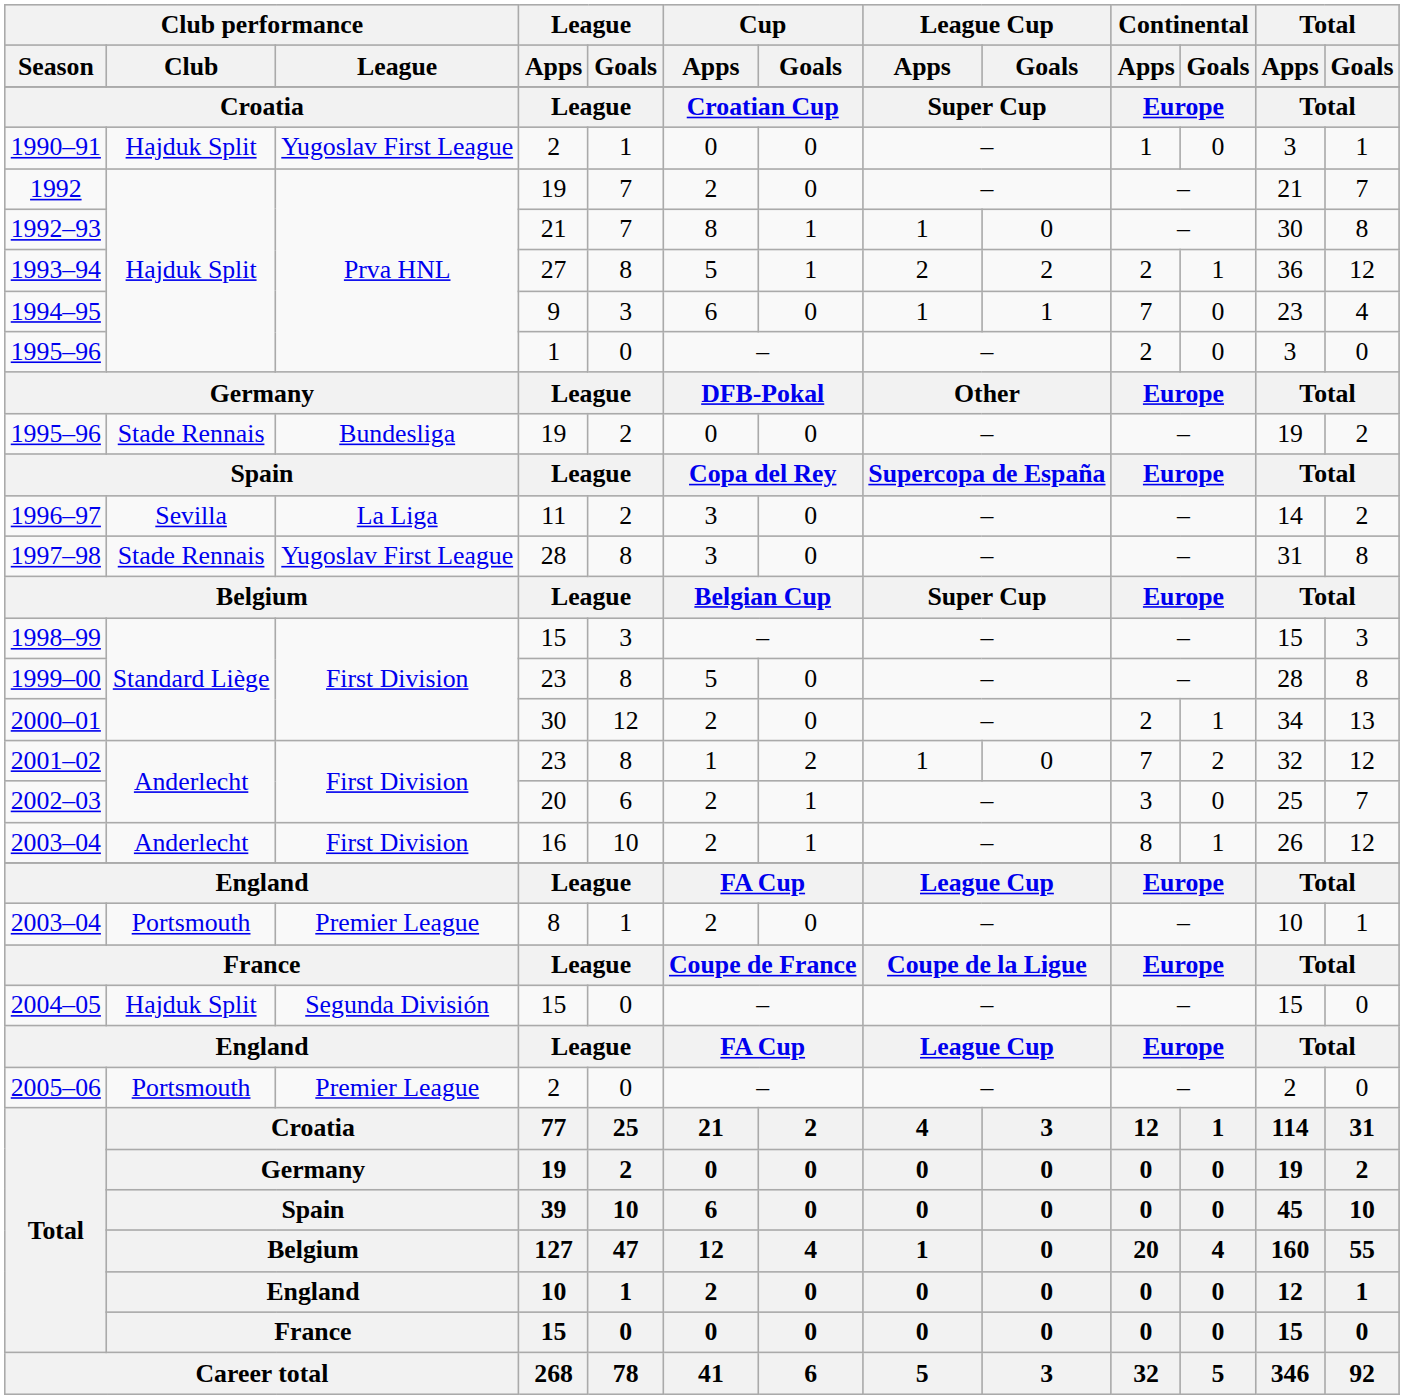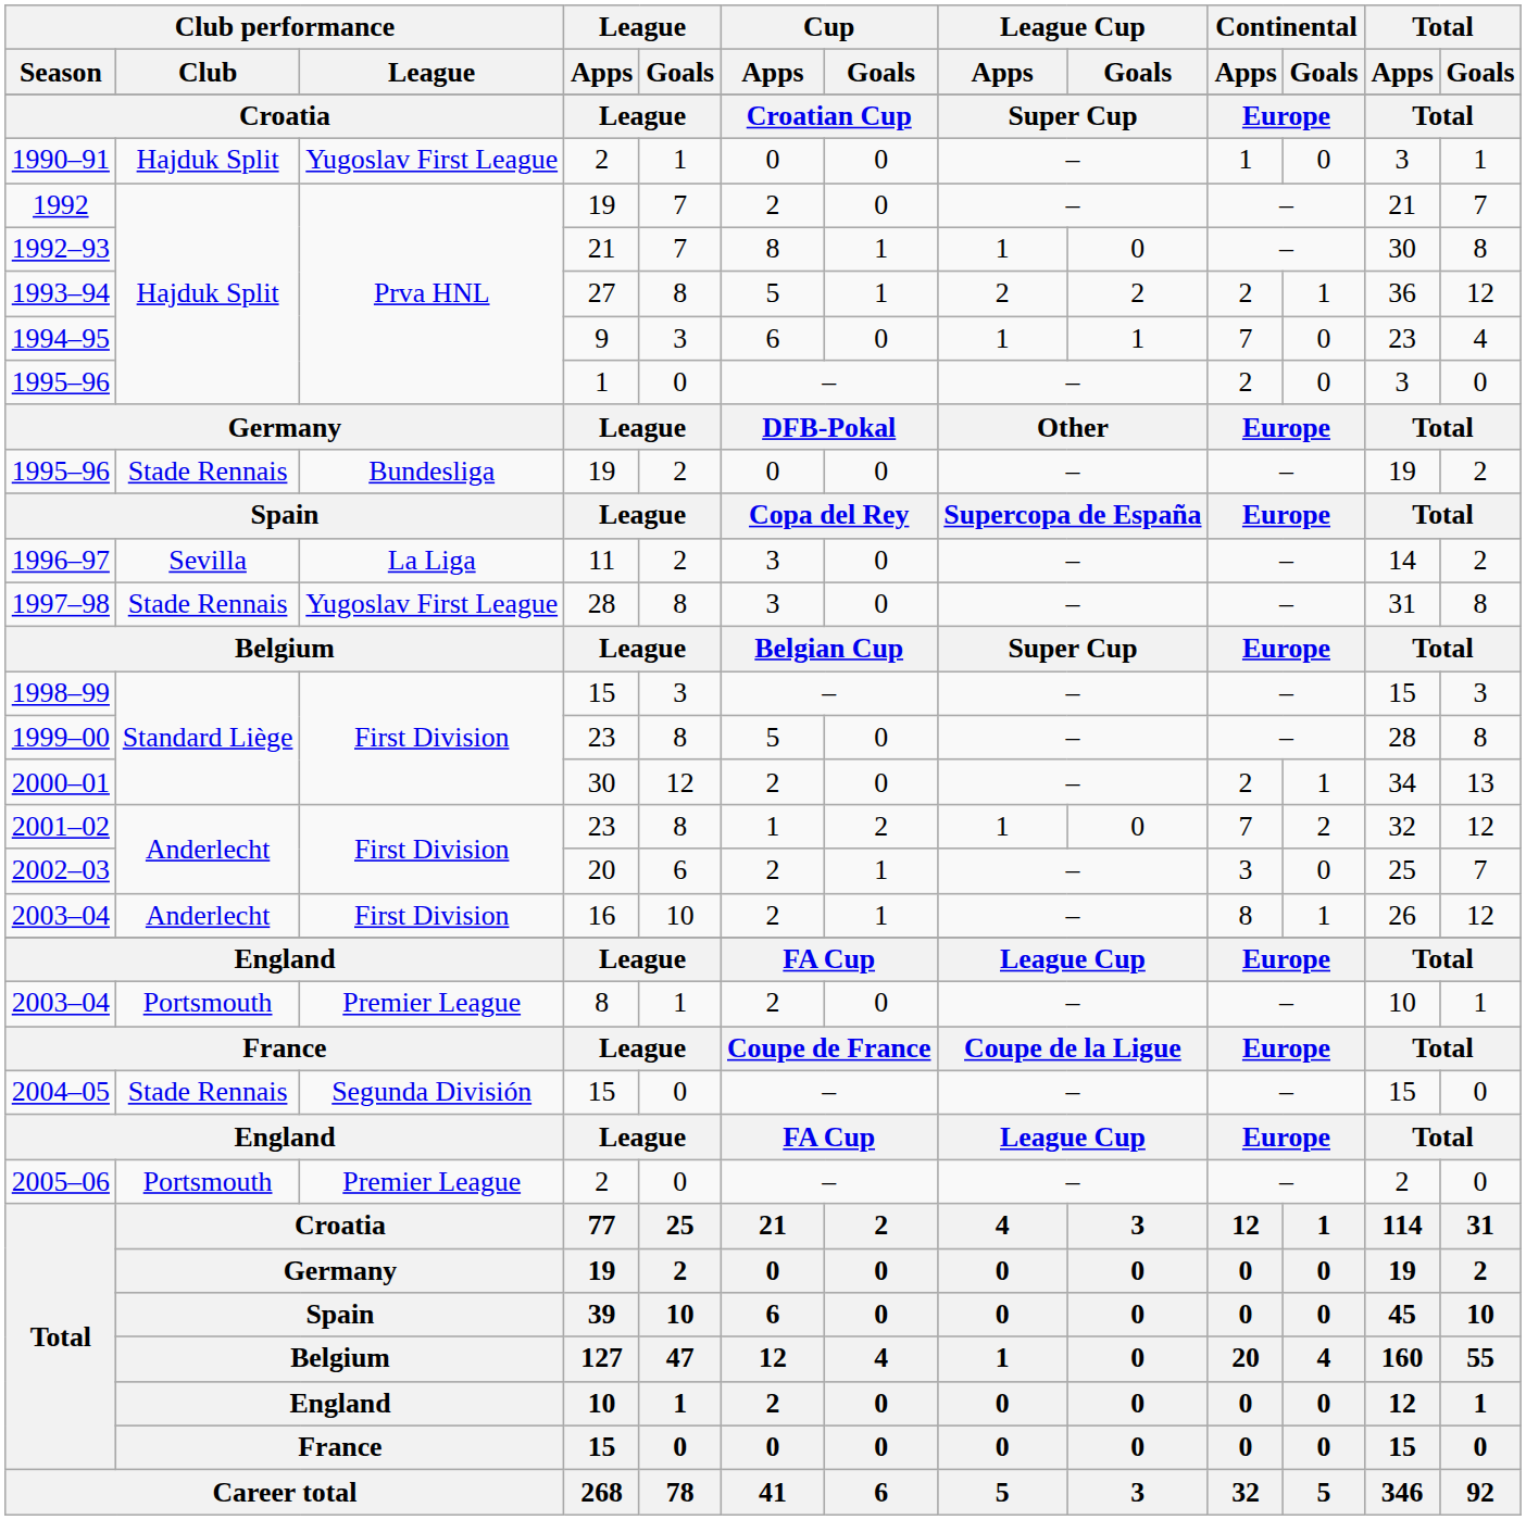 <table class="wikitable" style="text-align:center">
 <tr>
 <th colspan=3>Club performance</th>
 <th colspan=2>League</th>
 <th colspan=2>Cup</th>
 <th colspan=2>League Cup</th>
 <th colspan=2>Continental</th>
 <th colspan=2>Total</th>
 </tr>
 <tr>
 <th>Season</th>
 <th>Club</th>
 <th>League</th>
 <th>Apps</th>
 <th>Goals</th>
 <th>Apps</th>
 <th>Goals</th>
 <th>Apps</th>
 <th>Goals</th>
 <th>Apps</th>
 <th>Goals</th>
 <th>Apps</th>
 <th>Goals</th>
 </tr>
 <tr>
 </tr>
 <tr>
 <th colspan=3>Croatia</th>
 <th colspan=2>League</th>
 <th colspan=2><a href='#'>Croatian Cup</a></th>
 <th colspan=2>Super Cup</th>
 <th colspan=2><a href='#'>Europe</a></th>
 <th colspan=2>Total</th>
 </tr>
 <tr>
 <td><a href='#'>1990–91</a></td>
 <td><a href='#'>Hajduk Split</a></td>
 <td><a href='#'>Yugoslav First League</a></td>
 <td>2</td>
 <td>1</td>
 <td>0</td>
 <td>0</td>
 <td colspan="2">–</td>
 <td>1</td>
 <td>0</td>
 <td>3</td>
 <td>1</td>
 </tr>
 <tr>
 <td><a href='#'>1992</a></td>
 <td rowspan="5"><a href='#'>Hajduk Split</a></td>
 <td rowspan="5"><a href='#'>Prva HNL</a></td>
 <td>19</td>
 <td>7</td>
 <td>2</td>
 <td>0</td>
 <td colspan="2">–</td>
 <td colspan="2">–</td>
 <td>21</td>
 <td>7</td>
 </tr>
 <tr>
 <td><a href='#'>1992–93</a></td>
 <td>21</td>
 <td>7</td>
 <td>8</td>
 <td>1</td>
 <td>1</td>
 <td>0</td>
 <td colspan="2">–</td>
 <td>30</td>
 <td>8</td>
 </tr>
 <tr>
 <td><a href='#'>1993–94</a></td>
 <td>27</td>
 <td>8</td>
 <td>5</td>
 <td>1</td>
 <td>2</td>
 <td>2</td>
 <td>2</td>
 <td>1</td>
 <td>36</td>
 <td>12</td>
 </tr>
 <tr>
 <td><a href='#'>1994–95</a></td>
 <td>9</td>
 <td>3</td>
 <td>6</td>
 <td>0</td>
 <td>1</td>
 <td>1</td>
 <td>7</td>
 <td>0</td>
 <td>23</td>
 <td>4</td>
 </tr>
 <tr>
 <td><a href='#'>1995–96</a></td>
 <td>1</td>
 <td>0</td>
 <td colspan="2">–</td>
 <td colspan="2">–</td>
 <td>2</td>
 <td>0</td>
 <td>3</td>
 <td>0</td>
 </tr>
 <tr>
 <th colspan=3>Germany</th>
 <th colspan=2>League</th>
 <th colspan=2><a href='#'>DFB-Pokal</a></th>
 <th colspan=2>Other</th>
 <th colspan=2><a href='#'>Europe</a></th>
 <th colspan=2>Total</th>
 </tr>
 <tr>
 <td><a href='#'>1995–96</a></td>
 <td><a href='#'>Stade Rennais</a></td>
 <td><a href='#'>Bundesliga</a></td>
 <td>19</td>
 <td>2</td>
 <td>0</td>
 <td>0</td>
 <td colspan="2">–</td>
 <td colspan="2">–</td>
 <td>19</td>
 <td>2</td>
 </tr>
 <tr>
 <th colspan=3>Spain</th>
 <th colspan=2>League</th>
 <th colspan=2><a href='#'>Copa del Rey</a></th>
 <th colspan=2><a href='#'>Supercopa de España</a></th>
 <th colspan=2><a href='#'>Europe</a></th>
 <th colspan=2>Total</th>
 </tr>
 <tr>
 <td><a href='#'>1996–97</a></td>
 <td><a href='#'>Sevilla</a></td>
 <td><a href='#'>La Liga</a></td>
 <td>11</td>
 <td>2</td>
 <td>3</td>
 <td>0</td>
 <td colspan="2">–</td>
 <td colspan="2">–</td>
 <td>14</td>
 <td>2</td>
 </tr>
 <tr>
 <td><a href='#'>1997–98</a></td>
 <td><a href='#'>Stade Rennais</a></td>
 <td><a href='#'>Yugoslav First League</a></td>
 <td>28</td>
 <td>8</td>
 <td>3</td>
 <td>0</td>
 <td colspan="2">–</td>
 <td colspan="2">–</td>
 <td>31</td>
 <td>8</td>
 </tr>
 <tr>
 <th colspan=3>Belgium</th>
 <th colspan=2>League</th>
 <th colspan=2><a href='#'>Belgian Cup</a></th>
 <th colspan=2>Super Cup</th>
 <th colspan=2><a href='#'>Europe</a></th>
 <th colspan=2>Total</th>
 </tr>
 <tr>
 <td><a href='#'>1998–99</a></td>
 <td rowspan="3"><a href='#'>Standard Liège</a></td>
 <td rowspan="3"><a href='#'>First Division</a></td>
 <td>15</td>
 <td>3</td>
 <td colspan="2">–</td>
 <td colspan="2">–</td>
 <td colspan="2">–</td>
 <td>15</td>
 <td>3</td>
 </tr>
 <tr>
 <td><a href='#'>1999–00</a></td>
 <td>23</td>
 <td>8</td>
 <td>5</td>
 <td>0</td>
 <td colspan="2">–</td>
 <td colspan="2">–</td>
 <td>28</td>
 <td>8</td>
 </tr>
 <tr>
 <td><a href='#'>2000–01</a></td>
 <td>30</td>
 <td>12</td>
 <td>2</td>
 <td>0</td>
 <td colspan="2">–</td>
 <td>2</td>
 <td>1</td>
 <td>34</td>
 <td>13</td>
 </tr>
 <tr>
 <td><a href='#'>2001–02</a></td>
 <td rowspan="2"><a href='#'>Anderlecht</a></td>
 <td rowspan="2"><a href='#'>First Division</a></td>
 <td>23</td>
 <td>8</td>
 <td>1</td>
 <td>2</td>
 <td>1</td>
 <td>0</td>
 <td>7</td>
 <td>2</td>
 <td>32</td>
 <td>12</td>
 </tr>
 <tr>
 <td><a href='#'>2002–03</a></td>
 <td>20</td>
 <td>6</td>
 <td>2</td>
 <td>1</td>
 <td colspan="2">–</td>
 <td>3</td>
 <td>0</td>
 <td>25</td>
 <td>7</td>
 </tr>
 <tr>
 <td><a href='#'>2003–04</a></td>
 <td><a href='#'>Anderlecht</a></td>
 <td><a href='#'>First Division</a></td>
 <td>16</td>
 <td>10</td>
 <td>2</td>
 <td>1</td>
 <td colspan="2">–</td>
 <td>8</td>
 <td>1</td>
 <td>26</td>
 <td>12</td>
 </tr>
 <tr>
 </tr>
 <tr>
 <th colspan=3>England</th>
 <th colspan=2>League</th>
 <th colspan=2><a href='#'>FA Cup</a></th>
 <th colspan=2><a href='#'>League Cup</a></th>
 <th colspan=2><a href='#'>Europe</a></th>
 <th colspan=2>Total</th>
 </tr>
 <tr>
 <td><a href='#'>2003–04</a></td>
 <td><a href='#'>Portsmouth</a></td>
 <td><a href='#'>Premier League</a></td>
 <td>8</td>
 <td>1</td>
 <td>2</td>
 <td>0</td>
 <td colspan="2">–</td>
 <td colspan="2">–</td>
 <td>10</td>
 <td>1</td>
 </tr>
 <tr>
 <th colspan=3>France</th>
 <th colspan=2>League</th>
 <th colspan=2><a href='#'>Coupe de France</a></th>
 <th colspan=2><a href='#'>Coupe de la Ligue</a></th>
 <th colspan=2><a href='#'>Europe</a></th>
 <th colspan=2>Total</th>
 </tr>
 <tr>
 <td><a href='#'>2004–05</a></td>
-<td><a href='#'>Hajduk Split</a></td>
+<td><a href='#'>Stade Rennais</a></td>
 <td><a href='#'>Segunda División</a></td>
 <td>15</td>
 <td>0</td>
 <td colspan="2">–</td>
 <td colspan="2">–</td>
 <td colspan="2">–</td>
 <td>15</td>
 <td>0</td>
 </tr>
 <tr>
 <th colspan=3>England</th>
 <th colspan=2>League</th>
 <th colspan=2><a href='#'>FA Cup</a></th>
 <th colspan=2><a href='#'>League Cup</a></th>
 <th colspan=2><a href='#'>Europe</a></th>
 <th colspan=2>Total</th>
 </tr>
 <tr>
 <td><a href='#'>2005–06</a></td>
 <td><a href='#'>Portsmouth</a></td>
 <td><a href='#'>Premier League</a></td>
 <td>2</td>
 <td>0</td>
 <td colspan="2">–</td>
 <td colspan="2">–</td>
 <td colspan="2">–</td>
 <td>2</td>
 <td>0</td>
 </tr>
 <tr>
 <th rowspan=6>Total</th>
 <th colspan=2>Croatia</th>
 <th>77</th>
 <th>25</th>
 <th>21</th>
 <th>2</th>
 <th>4</th>
 <th>3</th>
 <th>12</th>
 <th>1</th>
 <th>114</th>
 <th>31</th>
 </tr>
 <tr>
 <th colspan=2>Germany</th>
 <th>19</th>
 <th>2</th>
 <th>0</th>
 <th>0</th>
 <th>0</th>
 <th>0</th>
 <th>0</th>
 <th>0</th>
 <th>19</th>
 <th>2</th>
 </tr>
 <tr>
 <th colspan=2>Spain</th>
 <th>39</th>
 <th>10</th>
 <th>6</th>
 <th>0</th>
 <th>0</th>
 <th>0</th>
 <th>0</th>
 <th>0</th>
 <th>45</th>
 <th>10</th>
 </tr>
 <tr>
 <th colspan=2>Belgium</th>
 <th>127</th>
 <th>47</th>
 <th>12</th>
 <th>4</th>
 <th>1</th>
 <th>0</th>
 <th>20</th>
 <th>4</th>
 <th>160</th>
 <th>55</th>
 </tr>
 <tr>
 <th colspan=2>England</th>
 <th>10</th>
 <th>1</th>
 <th>2</th>
 <th>0</th>
 <th>0</th>
 <th>0</th>
 <th>0</th>
 <th>0</th>
 <th>12</th>
 <th>1</th>
 </tr>
 <tr>
 <th colspan=2>France</th>
 <th>15</th>
 <th>0</th>
 <th>0</th>
 <th>0</th>
 <th>0</th>
 <th>0</th>
 <th>0</th>
 <th>0</th>
 <th>15</th>
 <th>0</th>
 </tr>
 <tr>
 <th colspan=3>Career total</th>
 <th>268</th>
 <th>78</th>
 <th>41</th>
 <th>6</th>
 <th>5</th>
 <th>3</th>
 <th>32</th>
 <th>5</th>
 <th>346</th>
 <th>92</th>
 </tr>
 </table>
